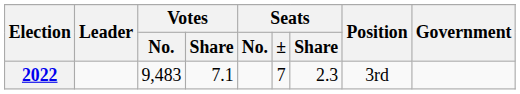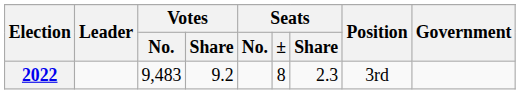 <table class="sortable wikitable" style="text-align:center">
 <tr>
 </tr>
 <tr>
 <th rowspan=2>Election</th>
 <th rowspan=2>Leader</th>
 <th colspan=2>Votes</th>
 <th colspan=3>Seats</th>
 <th rowspan=2>Position</th>
 <th rowspan=2>Government</th>
 </tr>
 <tr>
 <th>No.</th>
 <th>Share</th>
 <th>No.</th>
 <th>±</th>
 <th>Share</th>
 </tr>
 <tr>
 <th><a href='#'>2022</a></th>
 <td></td>
 <td style="text-align:right;">9,483</td>
-<td style="text-align:right;">7.1</td>
+<td style="text-align:right;">9.2</td>
 <td style="text-align:center;"></td>
-<td> 7</td>
+<td> 8</td>
 <td style="text-align:right;">2.3</td>
 <td> 3rd</td>
 <td></td>
 </tr>
 </table>
